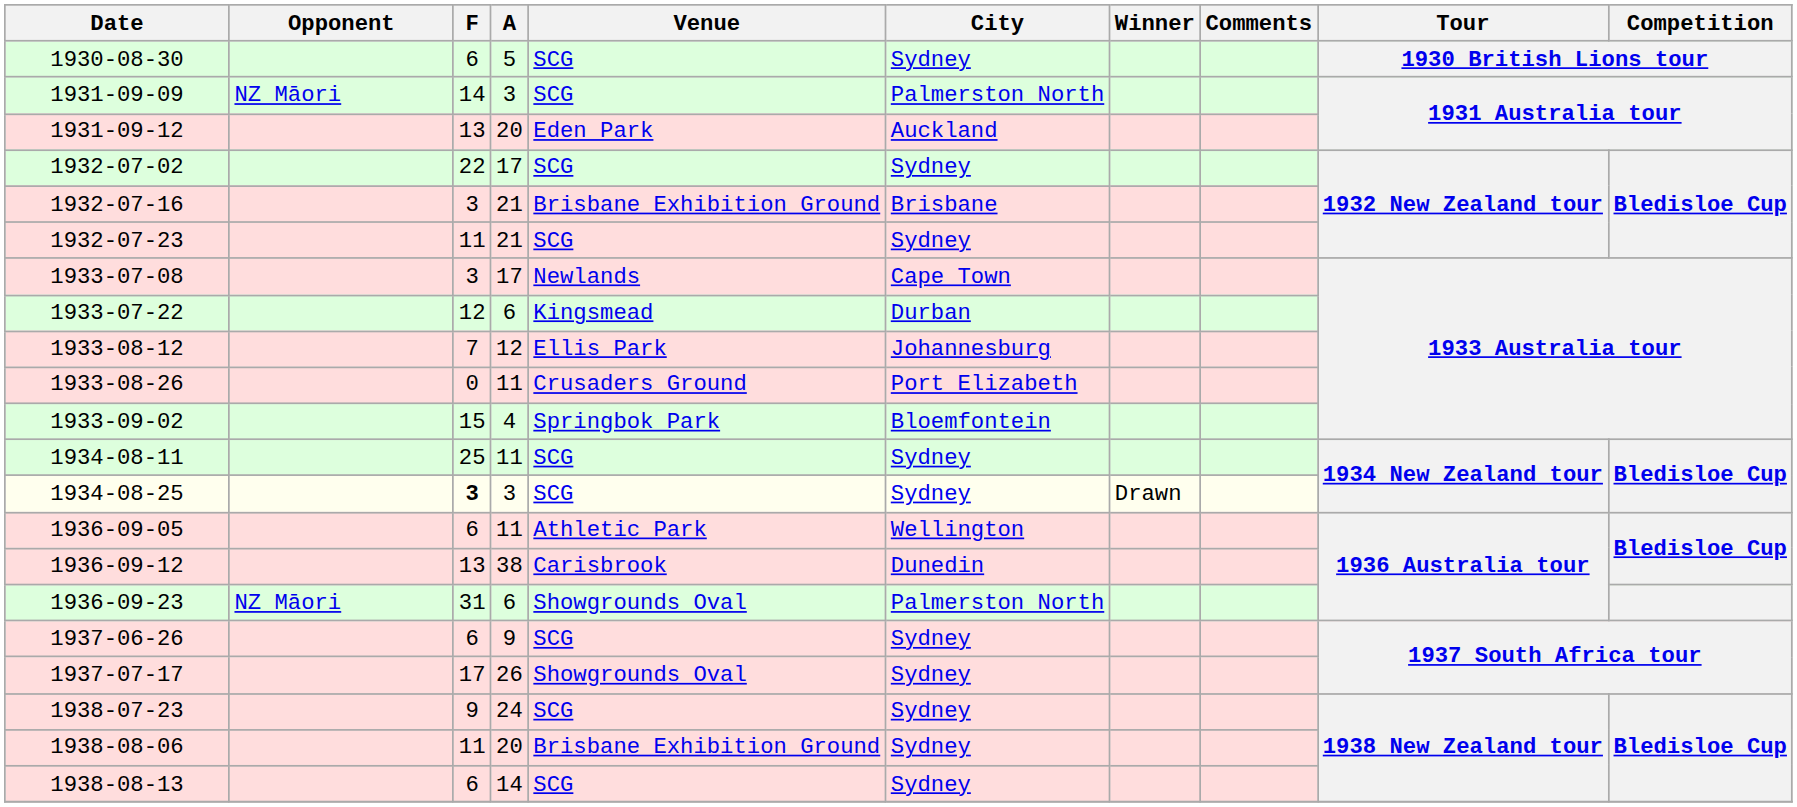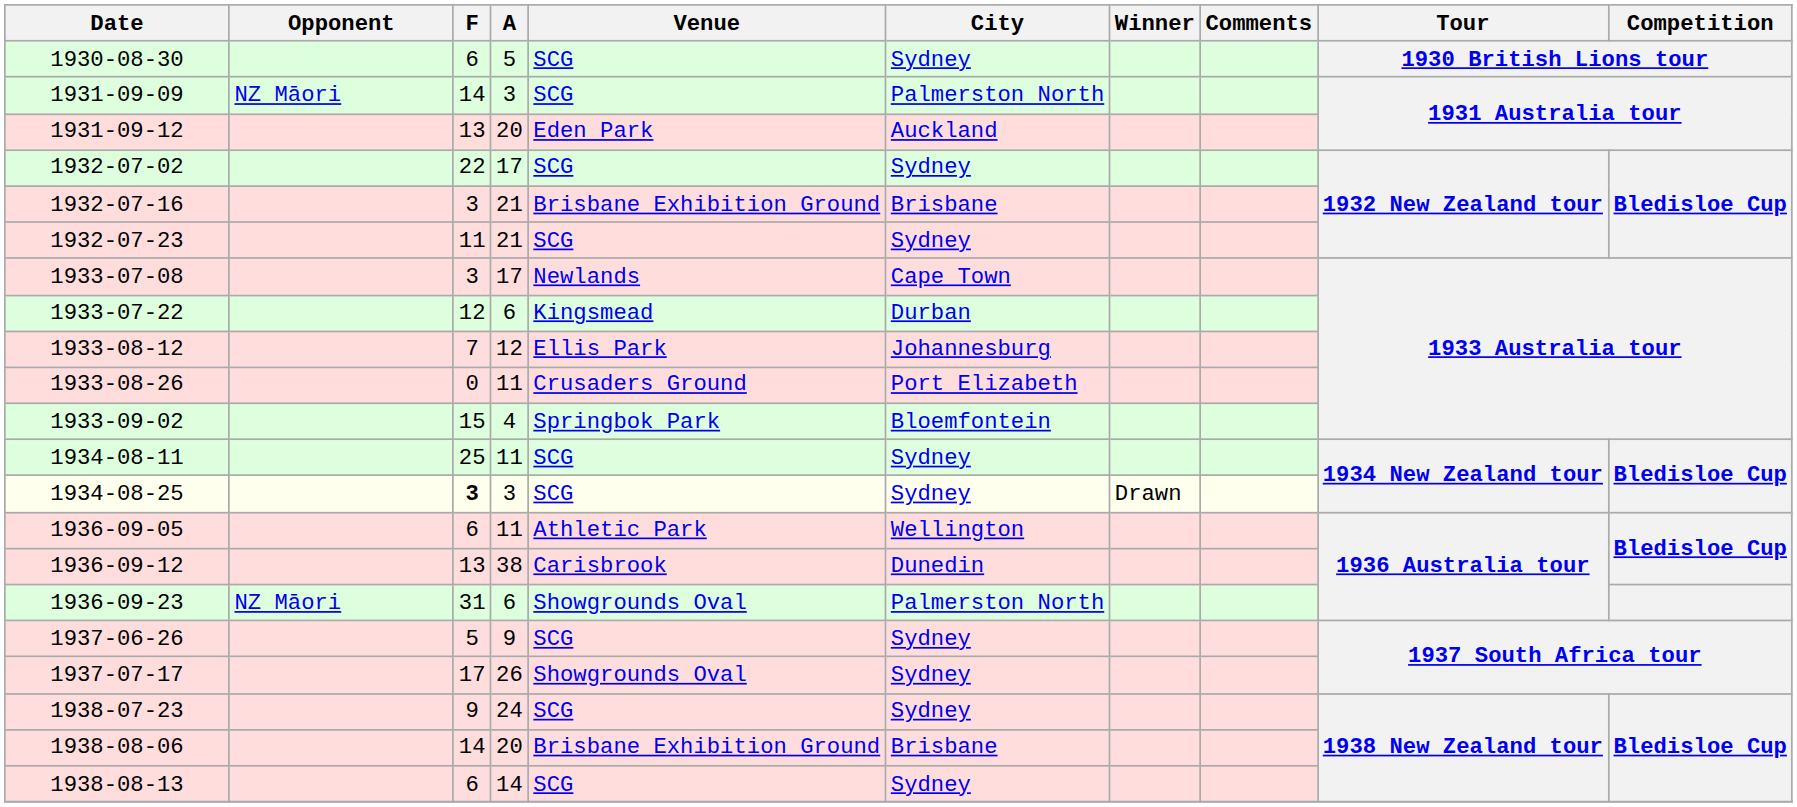 <table class="wikitable sortable">
 <tr>
 <th width=125>Date</th>
 <th width=125>Opponent</th>
 <th>F</th>
 <th>A</th>
 <th>Venue</th>
 <th>City</th>
 <th>Winner</th>
 <th>Comments</th>
 <th>Tour</th>
 <th>Competition</th>
 </tr>
 <tr bgcolor="#ddffdd">
 <td align=center>1930-08-30</td>
 <td></td>
 <td align=center>6</td>
 <td align=center>5</td>
 <td><a href='#'>SCG</a></td>
 <td> <a href='#'>Sydney</a></td>
 <td></td>
 <td></td>
 <th colspan=2 align=center><a href='#'>1930 British Lions tour</a></th>
 </tr>
 <tr bgcolor="#ddffdd">
 <td align=center>1931-09-09</td>
 <td> <a href='#'>NZ Māori</a></td>
 <td align=center>14</td>
 <td align=center>3</td>
 <td><a href='#'>SCG</a></td>
 <td> <a href='#'>Palmerston North</a></td>
 <td></td>
 <td></td>
 <th colspan=2 rowspan=2 align=center><a href='#'>1931 Australia tour</a></th>
 </tr>
 <tr bgcolor="#ffdddd">
 <td align=center>1931-09-12</td>
 <td></td>
 <td align=center>13</td>
 <td align=center>20</td>
 <td><a href='#'>Eden Park</a></td>
 <td> <a href='#'>Auckland</a></td>
 <td></td>
 <td></td>
 </tr>
 <tr bgcolor="#ddffdd">
 <td align=center>1932-07-02</td>
 <td></td>
 <td align=center>22</td>
 <td align=center>17</td>
 <td><a href='#'>SCG</a></td>
 <td> <a href='#'>Sydney</a></td>
 <td></td>
 <td></td>
 <th align=center rowspan=3><a href='#'>1932 New Zealand tour</a></th>
 <th align=center rowspan=3><a href='#'>Bledisloe Cup</a></th>
 </tr>
 <tr bgcolor="#ffdddd">
 <td align=center>1932-07-16</td>
 <td></td>
 <td align=center>3</td>
 <td align=center>21</td>
 <td><a href='#'>Brisbane Exhibition Ground</a></td>
 <td> <a href='#'>Brisbane</a></td>
 <td></td>
 <td></td>
 </tr>
 <tr bgcolor="#ffdddd">
 <td align=center>1932-07-23</td>
 <td></td>
 <td align=center>11</td>
 <td align=center>21</td>
 <td><a href='#'>SCG</a></td>
 <td> <a href='#'>Sydney</a></td>
 <td></td>
 <td></td>
 </tr>
 <tr bgcolor="#ffdddd">
 <td align=center>1933-07-08</td>
 <td></td>
 <td align=center>3</td>
 <td align=center>17</td>
 <td><a href='#'>Newlands</a></td>
 <td> <a href='#'>Cape Town</a></td>
 <td></td>
 <td></td>
 <th colspan=2 align=center rowspan=5><a href='#'>1933 Australia tour</a></th>
 </tr>
 <tr bgcolor="#ddffdd">
 <td align=center>1933-07-22</td>
 <td></td>
 <td align=center>12</td>
 <td align=center>6</td>
 <td><a href='#'>Kingsmead</a></td>
 <td> <a href='#'>Durban</a></td>
 <td></td>
 <td></td>
 </tr>
 <tr bgcolor="#ffdddd">
 <td align=center>1933-08-12</td>
 <td></td>
 <td align=center>7</td>
 <td align=center>12</td>
 <td><a href='#'>Ellis Park</a></td>
 <td> <a href='#'>Johannesburg</a></td>
 <td></td>
 <td></td>
 </tr>
 <tr bgcolor="#ffdddd">
 <td align=center>1933-08-26</td>
 <td></td>
 <td align=center>0</td>
 <td align=center>11</td>
 <td><a href='#'>Crusaders Ground</a></td>
 <td> <a href='#'>Port Elizabeth</a></td>
 <td></td>
 <td></td>
 </tr>
 <tr bgcolor="#ddffdd">
 <td align=center>1933-09-02</td>
 <td></td>
 <td align=center>15</td>
 <td align=center>4</td>
 <td><a href='#'>Springbok Park</a></td>
 <td> <a href='#'>Bloemfontein</a></td>
 <td></td>
 <td></td>
 </tr>
 <tr bgcolor="#ddffdd">
 <td align=center>1934-08-11</td>
 <td></td>
 <td align=center>25</td>
 <td align=center>11</td>
 <td><a href='#'>SCG</a></td>
 <td> <a href='#'>Sydney</a></td>
 <td></td>
 <td></td>
 <th rowspan=2 align=center><a href='#'>1934 New Zealand tour</a></th>
 <th rowspan=2 align=center><a href='#'>Bledisloe Cup</a><br></th>
 </tr>
 <tr bgcolor="#FFFFEE">
 <td align=center>1934-08-25</td>
 <td></td>
 <td align=center><strong>3</strong></td>
 <td align=center>3</td>
 <td><a href='#'>SCG</a></td>
 <td> <a href='#'>Sydney</a></td>
 <td>Drawn</td>
 <td></td>
 </tr>
 <tr bgcolor="#ffdddd">
 <td align=center>1936-09-05</td>
 <td></td>
 <td align=center>6</td>
 <td align=center>11</td>
 <td><a href='#'>Athletic Park</a></td>
 <td> <a href='#'>Wellington</a></td>
 <td></td>
 <td></td>
 <th rowspan=3 align=center><a href='#'>1936 Australia tour</a></th>
 <th rowspan=2 align=center><a href='#'>Bledisloe Cup</a></th>
 </tr>
 <tr bgcolor="#ffdddd">
 <td align=center>1936-09-12</td>
 <td></td>
 <td align=center>13</td>
 <td align=center>38</td>
 <td><a href='#'>Carisbrook</a></td>
 <td> <a href='#'>Dunedin</a></td>
 <td></td>
 <td></td>
 </tr>
 <tr bgcolor="#ddffdd">
 <td align=center>1936-09-23</td>
 <td> <a href='#'>NZ Māori</a></td>
 <td align=center>31</td>
 <td align=center>6</td>
 <td><a href='#'>Showgrounds Oval</a></td>
 <td> <a href='#'>Palmerston North</a></td>
 <td></td>
 <td></td>
 <th></th>
 </tr>
 <tr bgcolor="#ffdddd">
 <td align=center>1937-06-26</td>
 <td></td>
-<td align=center>6</td>
+<td align=center>5</td>
 <td align=center>9</td>
 <td><a href='#'>SCG</a></td>
 <td> <a href='#'>Sydney</a></td>
 <td></td>
 <td></td>
 <th colspan=2 align=center rowspan=2><a href='#'>1937 South Africa tour</a></th>
 </tr>
 <tr bgcolor="#ffdddd">
 <td align=center>1937-07-17</td>
 <td></td>
 <td align=center>17</td>
 <td align=center>26</td>
 <td><a href='#'>Showgrounds Oval</a></td>
 <td> <a href='#'>Sydney</a></td>
 <td></td>
 <td></td>
 </tr>
 <tr bgcolor="#ffdddd">
 <td align=center>1938-07-23</td>
 <td></td>
 <td align=center>9</td>
 <td align=center>24</td>
 <td><a href='#'>SCG</a></td>
 <td> <a href='#'>Sydney</a></td>
 <td></td>
 <td></td>
 <th rowspan=3 align=center><a href='#'>1938 New Zealand tour</a></th>
 <th rowspan=3 align=center><a href='#'>Bledisloe Cup</a></th>
 </tr>
 <tr bgcolor="#ffdddd">
 <td align=center>1938-08-06</td>
 <td></td>
-<td align=center>11</td>
+<td align=center>14</td>
 <td align=center>20</td>
 <td><a href='#'>Brisbane Exhibition Ground</a></td>
-<td> <a href='#'>Sydney</a></td>
+<td> <a href='#'>Brisbane</a></td>
 <td></td>
 <td></td>
 </tr>
 <tr bgcolor="#ffdddd">
 <td align=center>1938-08-13</td>
 <td></td>
 <td align=center>6</td>
 <td align=center>14</td>
 <td><a href='#'>SCG</a></td>
 <td> <a href='#'>Sydney</a></td>
 <td></td>
 <td></td>
 </tr>
 <tr>
 </tr>
 </table>
